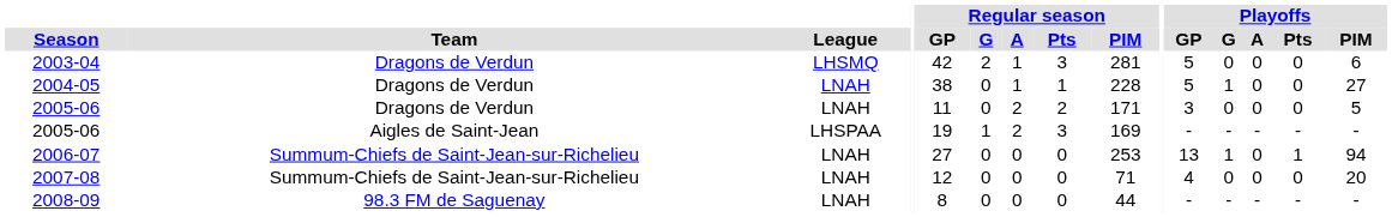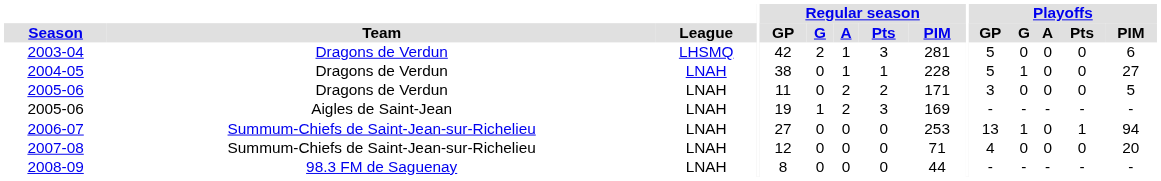 <table border="0" cellpadding="1" cellspacing="0" style="width:95%; text-align:center;">
 <tr style="background:#e0e0e0;">
 <th colspan="3" style="background:#fff;"></th>
 <th rowspan="99" style="background:#fff;"></th>
 <th colspan="5"><a href='#'>Regular season</a></th>
 <th rowspan="99" style="background:#fff;"></th>
 <th colspan="5"><a href='#'>Playoffs</a></th>
 </tr>
 <tr style="background:#e0e0e0;">
 <th><a href='#'>Season</a></th>
 <th>Team</th>
 <th>League</th>
 <th>GP</th>
 <th><a href='#'>G</a></th>
 <th><a href='#'>A</a></th>
 <th><a href='#'>Pts</a></th>
 <th><a href='#'>PIM</a></th>
 <th>GP</th>
 <th>G</th>
 <th>A</th>
 <th>Pts</th>
 <th>PIM</th>
 </tr>
 <tr>
 <td><a href='#'>2003-04</a></td>
 <td><a href='#'>Dragons de Verdun</a></td>
 <td><a href='#'>LHSMQ</a></td>
 <td>42</td>
 <td>2</td>
 <td>1</td>
 <td>3</td>
 <td>281</td>
 <td>5</td>
 <td>0</td>
 <td>0</td>
 <td>0</td>
 <td>6</td>
 </tr>
 <tr>
 <td><a href='#'>2004-05</a></td>
 <td>Dragons de Verdun</td>
 <td><a href='#'>LNAH</a></td>
 <td>38</td>
 <td>0</td>
 <td>1</td>
 <td>1</td>
 <td>228</td>
 <td>5</td>
 <td>1</td>
 <td>0</td>
 <td>0</td>
 <td>27</td>
 </tr>
 <tr>
 <td><a href='#'>2005-06</a></td>
 <td>Dragons de Verdun</td>
 <td>LNAH</td>
 <td>11</td>
 <td>0</td>
 <td>2</td>
 <td>2</td>
 <td>171</td>
 <td>3</td>
 <td>0</td>
 <td>0</td>
 <td>0</td>
 <td>5</td>
 </tr>
 <tr>
 <td>2005-06</td>
 <td>Aigles de Saint-Jean</td>
-<td>LHSPAA</td>
+<td>LNAH</td>
 <td>19</td>
 <td>1</td>
 <td>2</td>
 <td>3</td>
 <td>169</td>
 <td>-</td>
 <td>-</td>
 <td>-</td>
 <td>-</td>
 <td>-</td>
 </tr>
 <tr>
 <td><a href='#'>2006-07</a></td>
 <td><a href='#'>Summum-Chiefs de Saint-Jean-sur-Richelieu</a></td>
 <td>LNAH</td>
 <td>27</td>
 <td>0</td>
 <td>0</td>
 <td>0</td>
 <td>253</td>
 <td>13</td>
 <td>1</td>
 <td>0</td>
 <td>1</td>
 <td>94</td>
 </tr>
 <tr>
 <td><a href='#'>2007-08</a></td>
 <td>Summum-Chiefs de Saint-Jean-sur-Richelieu</td>
 <td>LNAH</td>
 <td>12</td>
 <td>0</td>
 <td>0</td>
 <td>0</td>
 <td>71</td>
 <td>4</td>
 <td>0</td>
 <td>0</td>
 <td>0</td>
 <td>20</td>
 </tr>
 <tr>
 <td><a href='#'>2008-09</a></td>
 <td><a href='#'>98.3 FM de Saguenay</a></td>
 <td>LNAH</td>
 <td>8</td>
 <td>0</td>
 <td>0</td>
 <td>0</td>
 <td>44</td>
 <td>-</td>
 <td>-</td>
 <td>-</td>
 <td>-</td>
 <td>-</td>
 </tr>
 </table>
